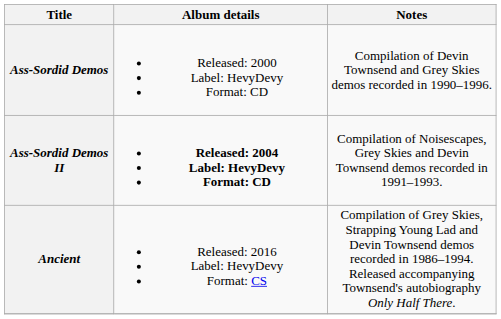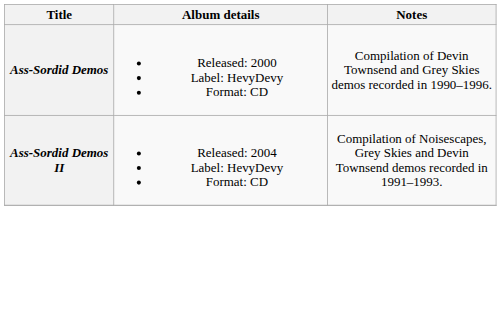 <table class="wikitable plainrowheaders" style="text-align:center;">
 <tr>
 <th scope="col" style="width:8em;">Title</th>
 <th scope="col" style="width:16em;">Album details</th>
 <th scope="col">Notes</th>
 </tr>
 <tr>
 <th scope="row"><em>Ass-Sordid Demos</em></th>
 <td><br><ul><li>Released: 2000</li><li>Label: HevyDevy</li><li>Format: CD</li></ul></td>
 <td>Compilation of Devin Townsend and Grey Skies demos recorded in 1990–1996.</td>
 </tr>
 <tr>
 <th scope="row"><em>Ass-Sordid Demos II</em></th>
-<td><strong><br><ul><li>Released: 2004</li><li>Label: HevyDevy</li><li>Format: CD</li></ul></strong></td>
+<td><br><ul><li>Released: 2004</li><li>Label: HevyDevy</li><li>Format: CD</li></ul></td>
 <td>Compilation of Noisescapes, Grey Skies and Devin Townsend demos recorded in 1991–1993.</td>
-</tr>
-<tr>
-<th scope="row"><em>Ancient</em></th>
-<td><br><ul><li>Released: 2016</li><li>Label: HevyDevy</li><li>Format: <a href='#'>CS</a></li></ul></td>
-<td>Compilation of Grey Skies, Strapping Young Lad and Devin Townsend demos recorded in 1986–1994.<br>Released accompanying Townsend's autobiography <em>Only Half There</em>.</td>
 </tr>
 <tr>
 </tr>
 </table>
